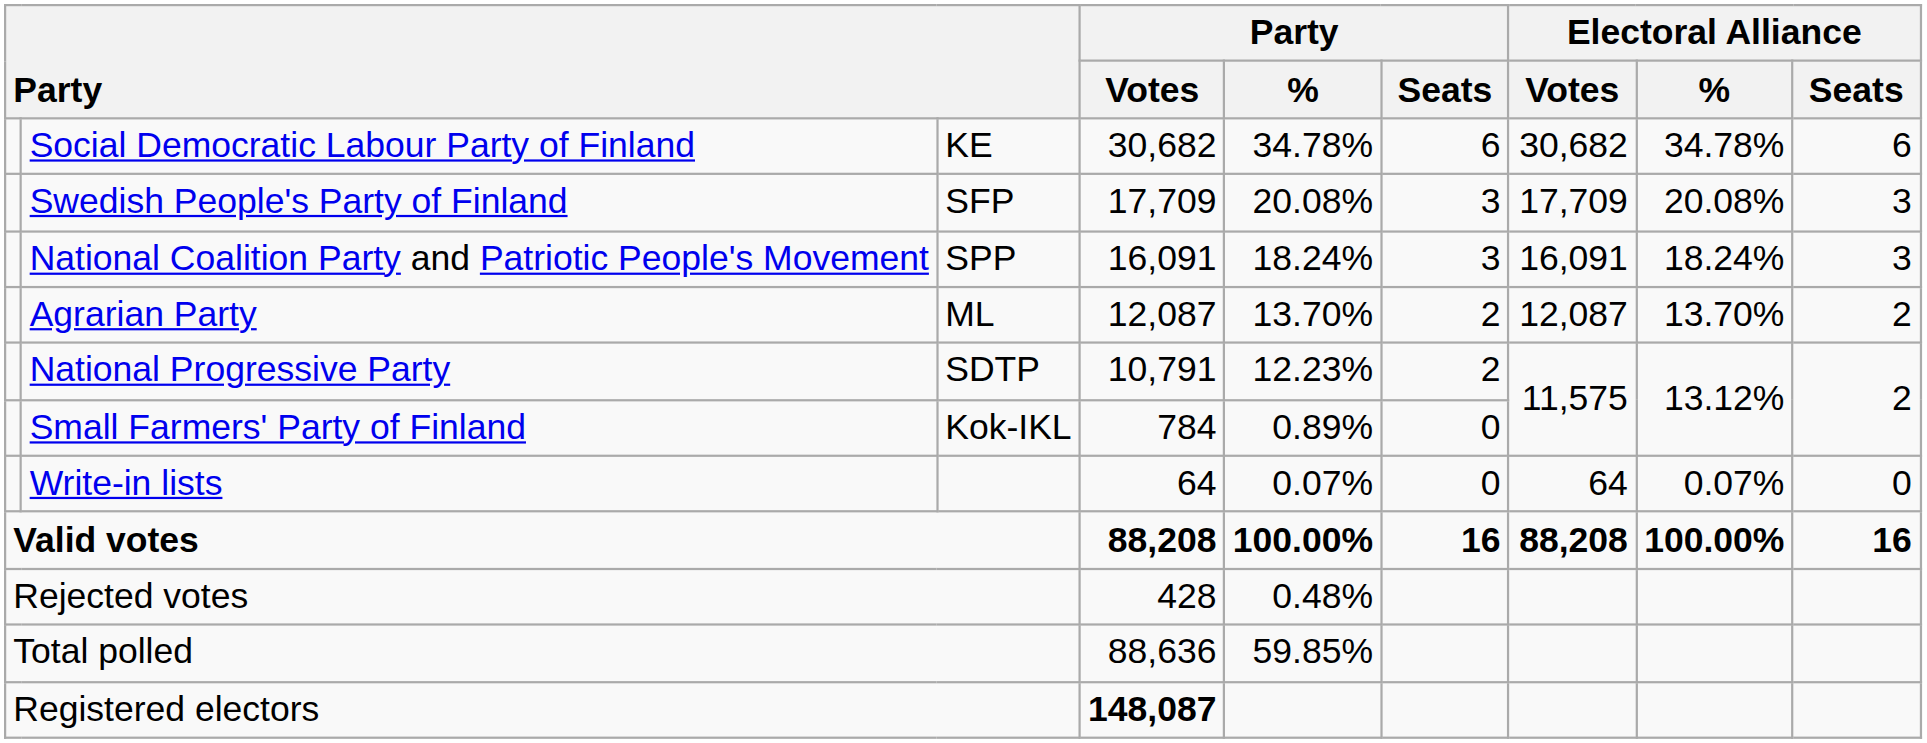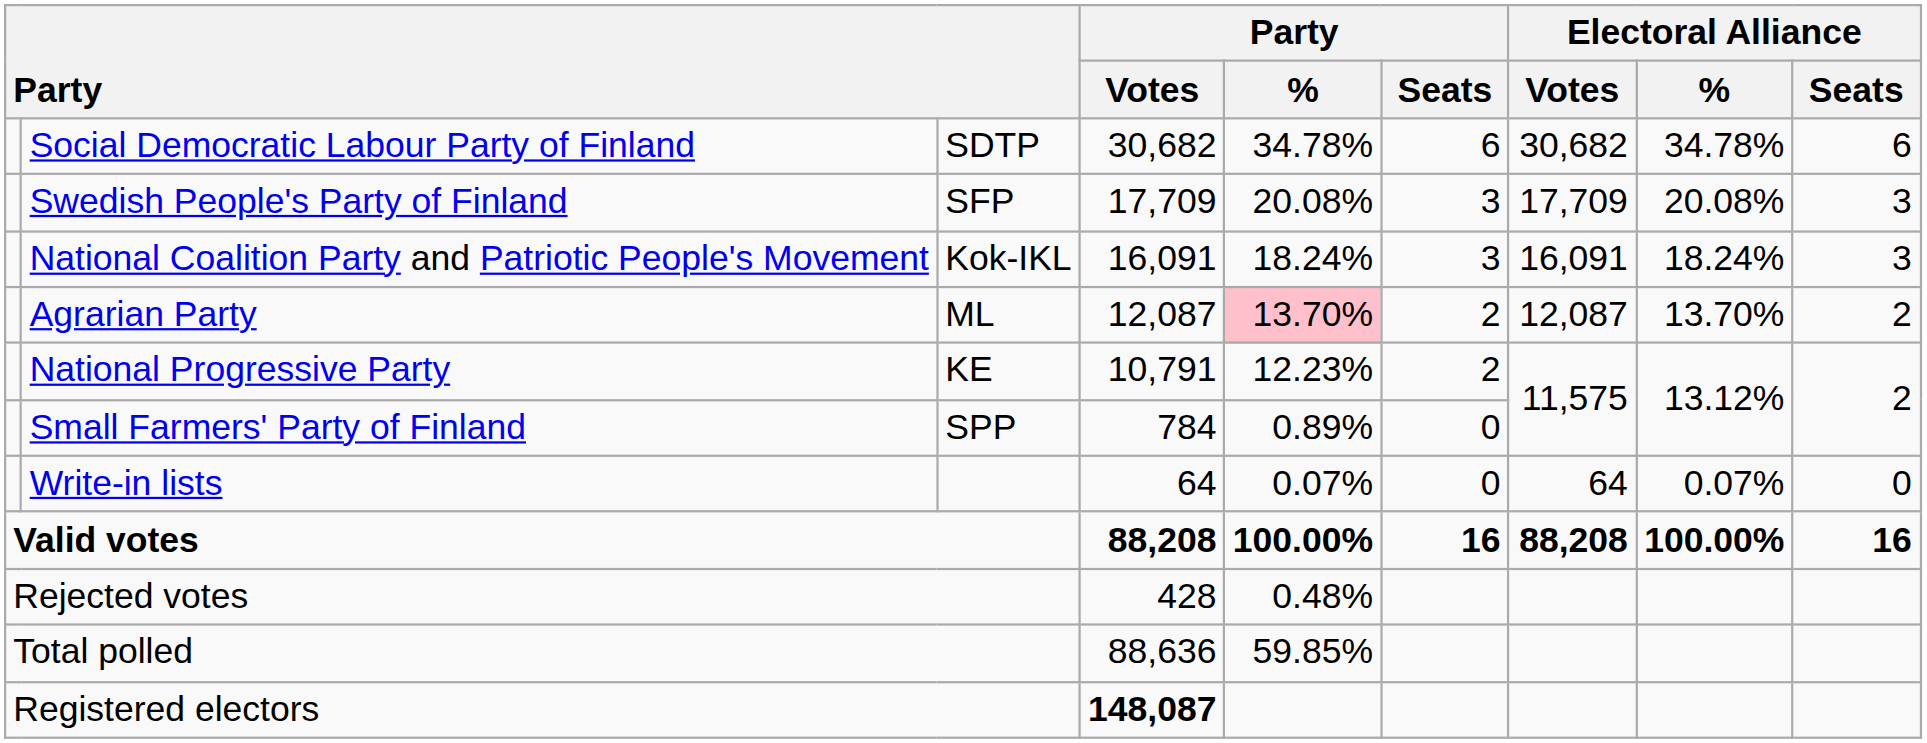 <table class="wikitable" border="1" style="text-align:right;">
 <tr>
 <th style="text-align:left;" valign=bottom rowspan=2 colspan=3>Party</th>
 <th colspan=3>Party</th>
 <th colspan=3>Electoral Alliance</th>
 </tr>
 <tr>
 <th align=center valign=bottom width="50">Votes</th>
 <th align=center valign=bottom width="50">%</th>
 <th align=center valign=bottom width="50">Seats</th>
 <th align=center valign=bottom width="50">Votes</th>
 <th align=center valign=bottom width="50">%</th>
 <th align=center valign=bottom width="50">Seats</th>
 </tr>
 <tr>
 <td></td>
 <td align=left style="white-space: nowrap;"><a href='#'>Social Democratic Labour Party of Finland</a></td>
-<td align=left>KE</td>
+<td align=left>SDTP</td>
 <td>30,682</td>
 <td>34.78%</td>
 <td>6</td>
 <td>30,682</td>
 <td>34.78%</td>
 <td>6</td>
 </tr>
 <tr>
 <td></td>
 <td align=left><a href='#'>Swedish People's Party of Finland</a></td>
 <td align=left>SFP</td>
 <td>17,709</td>
 <td>20.08%</td>
 <td>3</td>
 <td>17,709</td>
 <td>20.08%</td>
 <td>3</td>
 </tr>
 <tr>
 <td></td>
 <td align=left><a href='#'>National Coalition Party</a> and <a href='#'>Patriotic People's Movement</a></td>
-<td align=left>SPP</td>
+<td align=left>Kok-IKL</td>
 <td>16,091</td>
 <td>18.24%</td>
 <td>3</td>
 <td>16,091</td>
 <td>18.24%</td>
 <td>3</td>
 </tr>
 <tr>
 <td></td>
 <td align=left><a href='#'>Agrarian Party</a></td>
 <td align=left>ML</td>
 <td>12,087</td>
-<td>13.70%</td>
+<td style="background: pink;">13.70%</td>
 <td>2</td>
 <td>12,087</td>
 <td>13.70%</td>
 <td>2</td>
 </tr>
 <tr>
 <td></td>
 <td align=left><a href='#'>National Progressive Party</a></td>
-<td align=left>SDTP</td>
+<td align=left>KE</td>
 <td>10,791</td>
 <td>12.23%</td>
 <td>2</td>
 <td rowspan=2>11,575</td>
 <td rowspan=2>13.12%</td>
 <td rowspan=2>2</td>
 </tr>
 <tr>
 <td></td>
 <td align=left><a href='#'>Small Farmers' Party of Finland</a></td>
-<td align=left>Kok-IKL</td>
+<td align=left>SPP</td>
 <td>784</td>
 <td>0.89%</td>
 <td>0</td>
 </tr>
 <tr>
 <td></td>
 <td align=left><a href='#'>Write-in lists</a></td>
 <td align=left></td>
 <td>64</td>
 <td>0.07%</td>
 <td>0</td>
 <td>64</td>
 <td>0.07%</td>
 <td>0</td>
 </tr>
 <tr style="font-weight:bold">
 <td align=left colspan=3>Valid votes</td>
 <td>88,208</td>
 <td>100.00%</td>
 <td>16</td>
 <td>88,208</td>
 <td>100.00%</td>
 <td>16</td>
 </tr>
 <tr>
 <td align=left colspan=3>Rejected votes</td>
 <td>428</td>
 <td>0.48%</td>
 <td></td>
 <td></td>
 <td></td>
 <td></td>
 </tr>
 <tr>
 <td align=left colspan=3>Total polled</td>
 <td>88,636</td>
 <td>59.85%</td>
 <td></td>
 <td></td>
 <td></td>
 <td></td>
 </tr>
 <tr>
 <td align=left colspan=3>Registered electors</td>
 <td><strong>148,087</strong></td>
 <td></td>
 <td></td>
 <td></td>
 <td></td>
 <td></td>
 </tr>
 </table>
